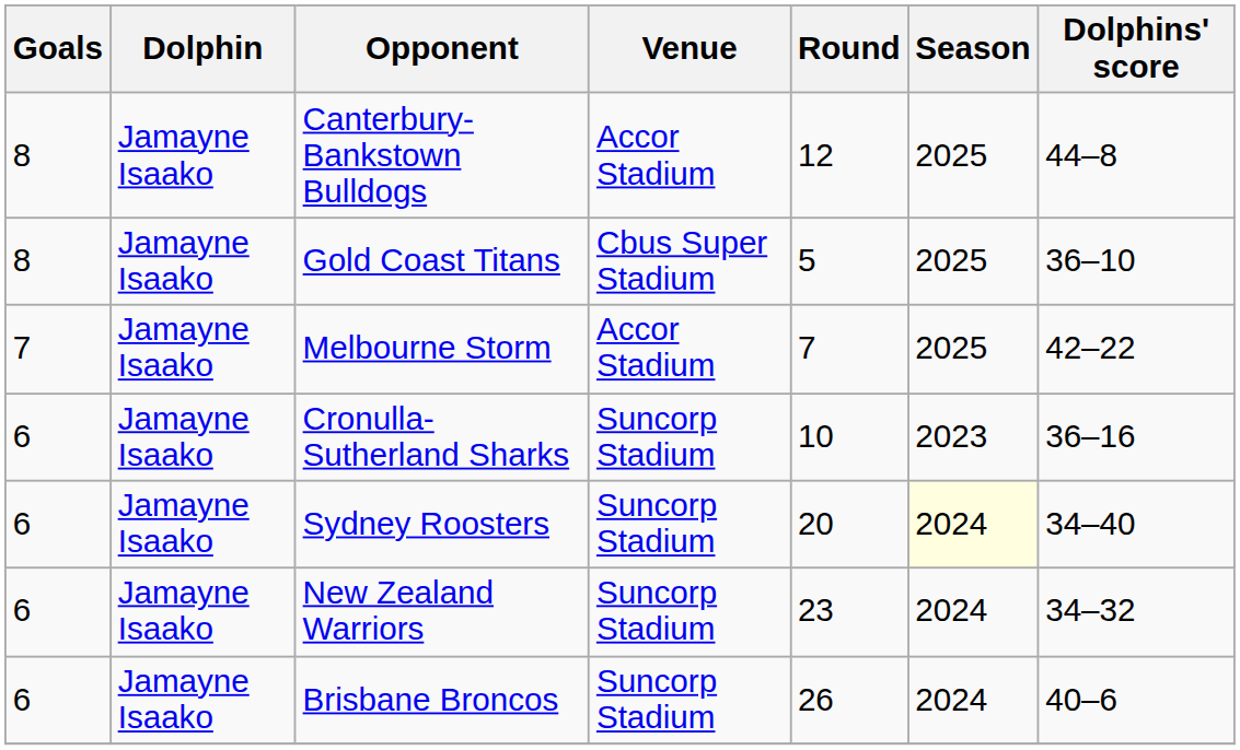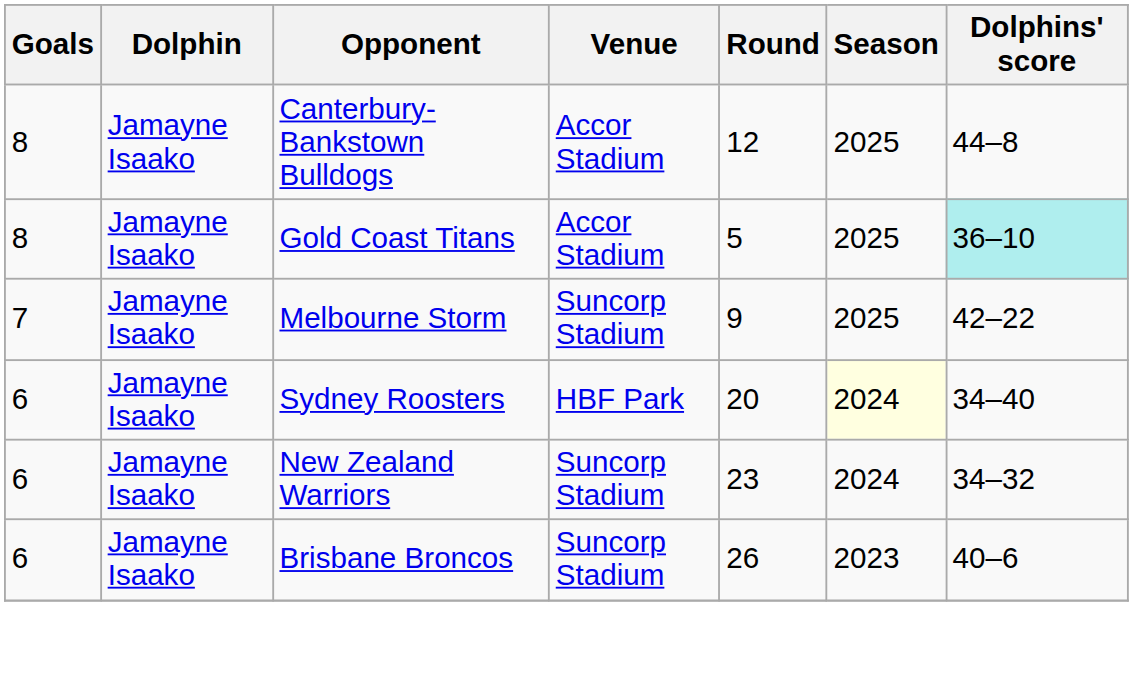 <table class="wikitable">
 <tr>
 <th>Goals</th>
 <th>Dolphin</th>
 <th>Opponent</th>
 <th>Venue</th>
 <th>Round</th>
 <th>Season</th>
 <th>Dolphins' score</th>
 </tr>
 <tr>
 <td>8</td>
 <td><a href='#'>Jamayne Isaako</a></td>
 <td><a href='#'>Canterbury-Bankstown Bulldogs</a></td>
 <td><a href='#'>Accor Stadium</a></td>
 <td>12</td>
 <td>2025</td>
 <td>44–8</td>
 </tr>
 <tr>
 <td>8</td>
 <td><a href='#'>Jamayne Isaako</a></td>
 <td><a href='#'>Gold Coast Titans</a></td>
-<td><a href='#'>Cbus Super Stadium</a></td>
+<td><a href='#'>Accor Stadium</a></td>
 <td>5</td>
 <td>2025</td>
-<td>36–10</td>
+<td style="background: paleturquoise;">36–10</td>
 </tr>
 <tr>
 <td>7</td>
 <td><a href='#'>Jamayne Isaako</a></td>
 <td><a href='#'>Melbourne Storm</a></td>
-<td><a href='#'>Accor Stadium</a></td>
-<td>7</td>
+<td><a href='#'>Suncorp Stadium</a></td>
+<td>9</td>
 <td>2025</td>
 <td>42–22</td>
 </tr>
 <tr>
 <td>6</td>
 <td><a href='#'>Jamayne Isaako</a></td>
-<td><a href='#'>Cronulla-Sutherland Sharks</a></td>
-<td><a href='#'>Suncorp Stadium</a></td>
-<td>10</td>
-<td>2023</td>
-<td>36–16</td>
-</tr>
-<tr>
-<td>6</td>
-<td><a href='#'>Jamayne Isaako</a></td>
 <td><a href='#'>Sydney Roosters</a></td>
-<td><a href='#'>Suncorp Stadium</a></td>
+<td><a href='#'>HBF Park</a></td>
 <td>20</td>
 <td style="background: lightyellow;">2024</td>
 <td>34–40</td>
 </tr>
 <tr>
 <td>6</td>
 <td><a href='#'>Jamayne Isaako</a></td>
 <td><a href='#'>New Zealand Warriors</a></td>
 <td><a href='#'>Suncorp Stadium</a></td>
 <td>23</td>
 <td>2024</td>
 <td>34–32</td>
 </tr>
 <tr>
 <td>6</td>
 <td><a href='#'>Jamayne Isaako</a></td>
 <td><a href='#'>Brisbane Broncos</a></td>
 <td><a href='#'>Suncorp Stadium</a></td>
 <td>26</td>
-<td>2024</td>
+<td>2023</td>
 <td>40–6</td>
 </tr>
 <tr>
 </tr>
 </table>
